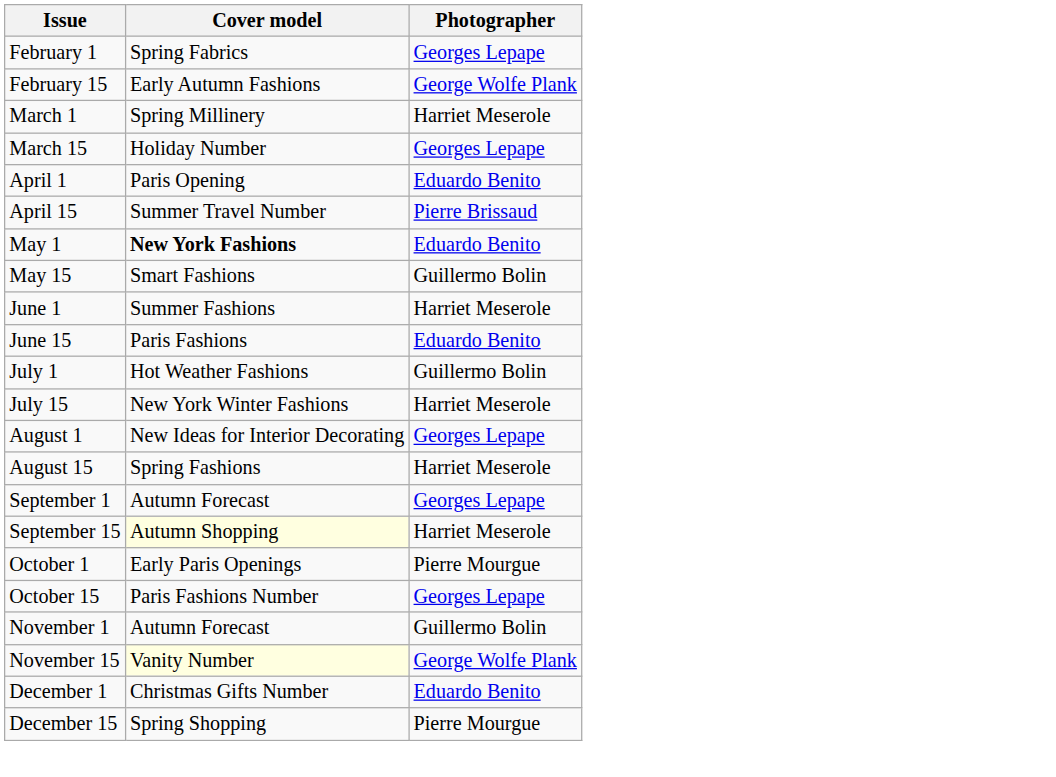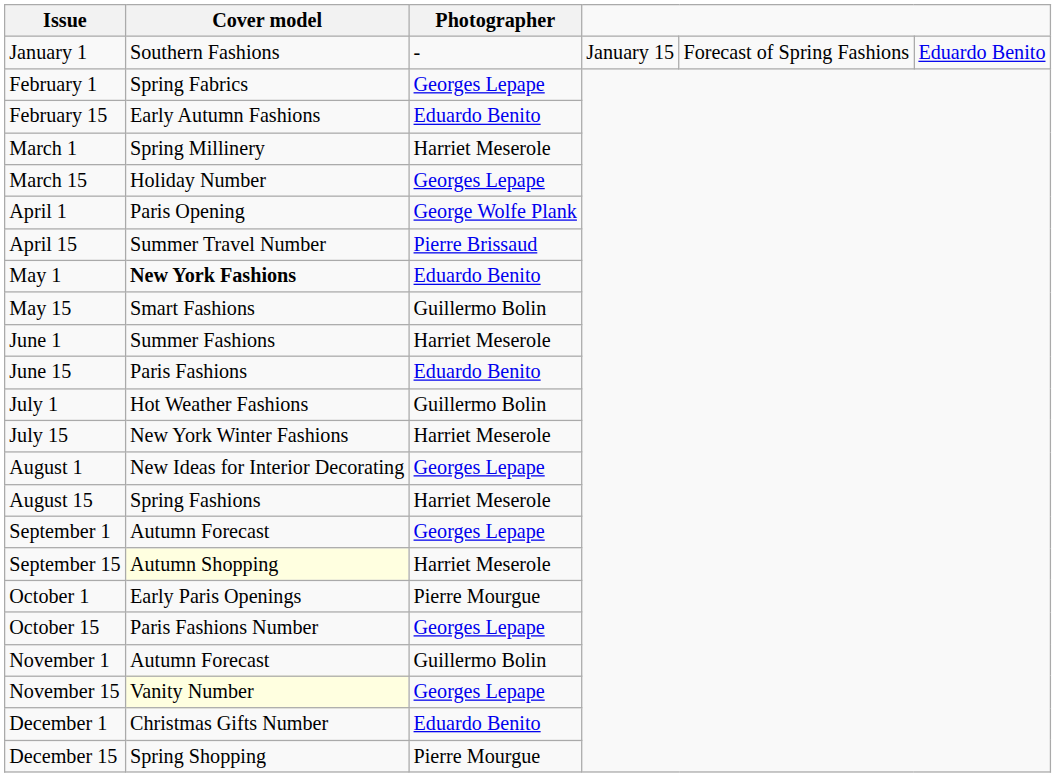 <table class="sortable wikitable">
 <tr>
 <th>Issue</th>
 <th>Cover model</th>
 <th>Photographer</th>
+</tr>
+<tr>
+<td>January 1</td>
+<td>Southern Fashions</td>
+<td>-</td>
+<td>January 15</td>
+<td>Forecast of Spring Fashions</td>
+<td><a href='#'>Eduardo Benito</a></td>
 </tr>
 <tr>
 <td>February 1</td>
 <td>Spring Fabrics</td>
 <td><a href='#'>Georges Lepape</a></td>
 </tr>
 <tr>
 <td>February 15</td>
 <td>Early Autumn Fashions</td>
-<td><a href='#'>George Wolfe Plank</a></td>
+<td><a href='#'>Eduardo Benito</a></td>
 </tr>
 <tr>
 <td>March 1</td>
 <td>Spring Millinery</td>
 <td>Harriet Meserole</td>
 </tr>
 <tr>
 <td>March 15</td>
 <td>Holiday Number</td>
 <td><a href='#'>Georges Lepape</a></td>
 </tr>
 <tr>
 <td>April 1</td>
 <td>Paris Opening</td>
-<td><a href='#'>Eduardo Benito</a></td>
+<td><a href='#'>George Wolfe Plank</a></td>
 </tr>
 <tr>
 <td>April 15</td>
 <td>Summer Travel Number</td>
 <td><a href='#'>Pierre Brissaud</a></td>
 </tr>
 <tr>
 <td>May 1</td>
 <td><strong>New York Fashions</strong></td>
 <td><a href='#'>Eduardo Benito</a></td>
 </tr>
 <tr>
 <td>May 15</td>
 <td>Smart Fashions</td>
 <td>Guillermo Bolin</td>
 </tr>
 <tr>
 <td>June 1</td>
 <td>Summer Fashions</td>
 <td>Harriet Meserole</td>
 </tr>
 <tr>
 <td>June 15</td>
 <td>Paris Fashions</td>
 <td><a href='#'>Eduardo Benito</a></td>
 </tr>
 <tr>
 <td>July 1</td>
 <td>Hot Weather Fashions</td>
 <td>Guillermo Bolin</td>
 </tr>
 <tr>
 <td>July 15</td>
 <td>New York Winter Fashions</td>
 <td>Harriet Meserole</td>
 </tr>
 <tr>
 <td>August 1</td>
 <td>New Ideas for Interior Decorating</td>
 <td><a href='#'>Georges Lepape</a></td>
 </tr>
 <tr>
 <td>August 15</td>
 <td>Spring Fashions</td>
 <td>Harriet Meserole</td>
 </tr>
 <tr>
 <td>September 1</td>
 <td>Autumn Forecast</td>
 <td><a href='#'>Georges Lepape</a></td>
 </tr>
 <tr>
 <td>September 15</td>
 <td style="background: lightyellow;">Autumn Shopping</td>
 <td>Harriet Meserole</td>
 </tr>
 <tr>
 <td>October 1</td>
 <td>Early Paris Openings</td>
 <td>Pierre Mourgue</td>
 </tr>
 <tr>
 <td>October 15</td>
 <td>Paris Fashions Number</td>
 <td><a href='#'>Georges Lepape</a></td>
 </tr>
 <tr>
 <td>November 1</td>
 <td>Autumn Forecast</td>
 <td>Guillermo Bolin</td>
 </tr>
 <tr>
 <td>November 15</td>
 <td style="background: lightyellow;">Vanity Number</td>
-<td><a href='#'>George Wolfe Plank</a></td>
+<td><a href='#'>Georges Lepape</a></td>
 </tr>
 <tr>
 <td>December 1</td>
 <td>Christmas Gifts Number</td>
 <td><a href='#'>Eduardo Benito</a></td>
 </tr>
 <tr>
 <td>December 15</td>
 <td>Spring Shopping</td>
 <td>Pierre Mourgue</td>
 </tr>
 </table>
